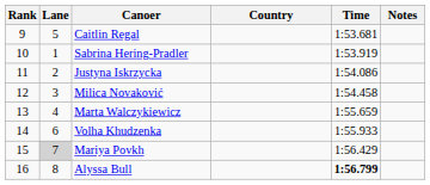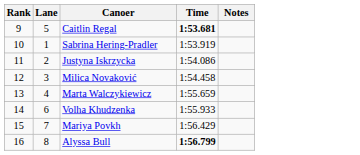 <table class="wikitable" style="text-align:center;">
 <tr>
 <th width=30>Rank</th>
 <th width=30>Lane</th>
 <th width=175>Canoer</th>
-<th width=150>Country</th>
 <th width=30>Time</th>
 <th width=50>Notes</th>
 </tr>
 <tr>
 <td>9</td>
 <td>5</td>
 <td align=left><a href='#'>Caitlin Regal</a></td>
-<td align=left></td>
-<td>1:53.681</td>
+<td><strong>1:53.681</strong></td>
 <td></td>
 </tr>
 <tr>
 <td>10</td>
 <td>1</td>
 <td align=left><a href='#'>Sabrina Hering-Pradler</a></td>
-<td align=left></td>
 <td>1:53.919</td>
 <td></td>
 </tr>
 <tr>
 <td>11</td>
 <td>2</td>
 <td align=left><a href='#'>Justyna Iskrzycka</a></td>
-<td align=left></td>
 <td>1:54.086</td>
 <td></td>
 </tr>
 <tr>
 <td>12</td>
 <td>3</td>
 <td align=left><a href='#'>Milica Novaković</a></td>
-<td align=left></td>
 <td>1:54.458</td>
 <td></td>
 </tr>
 <tr>
 <td>13</td>
 <td>4</td>
 <td align=left><a href='#'>Marta Walczykiewicz</a></td>
-<td align=left></td>
 <td>1:55.659</td>
 <td></td>
 </tr>
 <tr>
 <td>14</td>
 <td>6</td>
 <td align=left><a href='#'>Volha Khudzenka</a></td>
-<td align=left></td>
 <td>1:55.933</td>
 <td></td>
 </tr>
 <tr>
 <td>15</td>
-<td style="background: lightgrey;">7</td>
+<td>7</td>
 <td align=left><a href='#'>Mariya Povkh</a></td>
-<td align=left></td>
 <td>1:56.429</td>
 <td></td>
 </tr>
 <tr>
 <td>16</td>
 <td>8</td>
 <td align=left><a href='#'>Alyssa Bull</a></td>
-<td align=left></td>
 <td><strong>1:56.799</strong></td>
 <td></td>
 </tr>
 </table>
